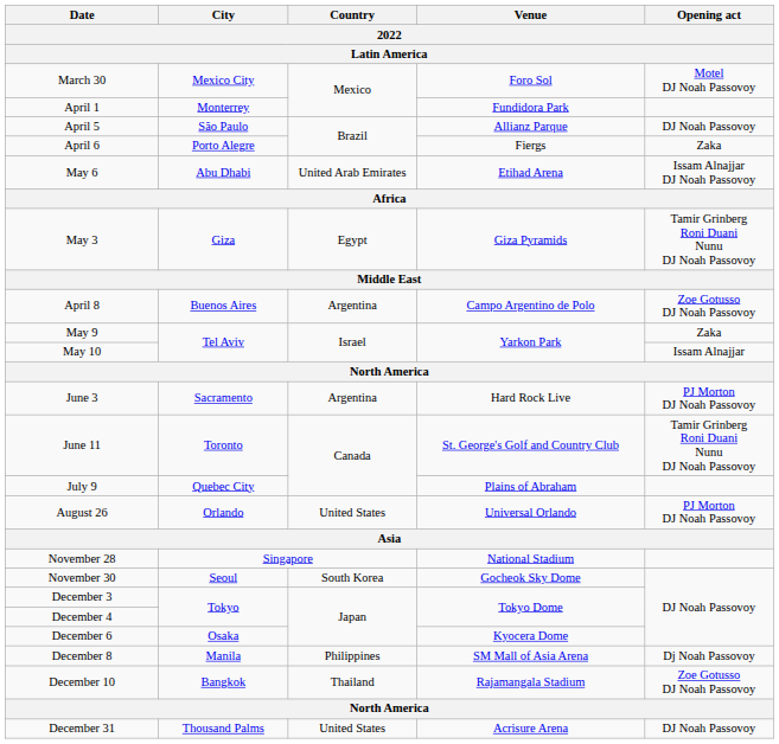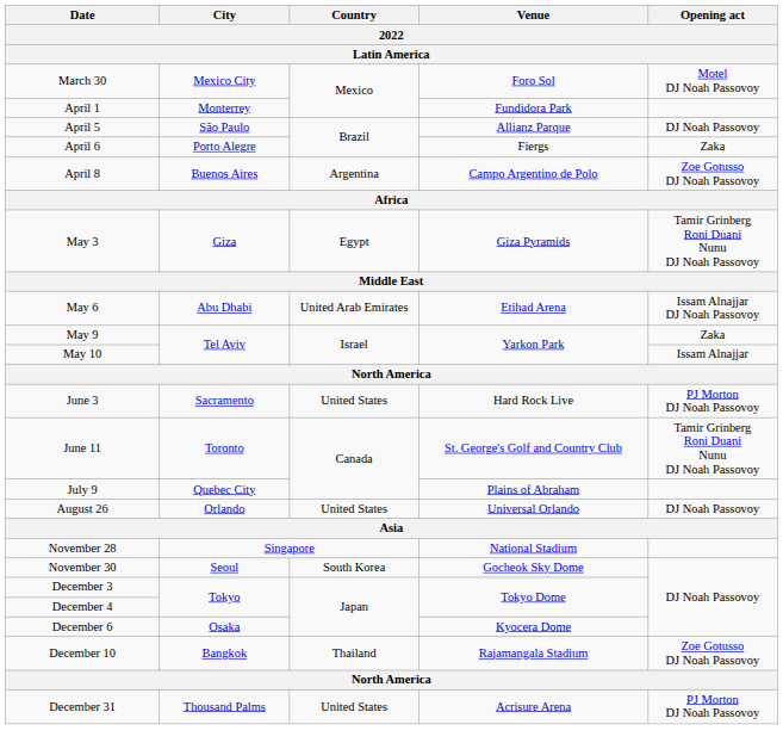 <table class="wikitable plainrowheaders" style="text-align:center;">
 <tr>
 <th scope="col" style="width:12em;">Date</th>
 <th scope="col" style="width:10em;">City</th>
 <th scope="col" style="width:10em;">Country</th>
 <th scope="col" style="width:18em;">Venue</th>
 <th scope="col" style="width:10em;">Opening act</th>
 </tr>
 <tr>
 <th colspan="5">2022</th>
 </tr>
 <tr>
 <th colspan="5">Latin America</th>
 </tr>
 <tr>
 <td>March 30</td>
 <td><a href='#'>Mexico City</a></td>
 <td rowspan="2">Mexico</td>
 <td><a href='#'>Foro Sol</a></td>
 <td><a href='#'>Motel</a><br>DJ Noah Passovoy</td>
 </tr>
 <tr>
 <td>April 1</td>
 <td><a href='#'>Monterrey</a></td>
 <td><a href='#'>Fundidora Park</a></td>
 <td></td>
 </tr>
 <tr>
 <td>April 5</td>
 <td><a href='#'>São Paulo</a></td>
 <td rowspan="2">Brazil</td>
 <td><a href='#'>Allianz Parque</a></td>
 <td>DJ Noah Passovoy</td>
 </tr>
 <tr>
 <td>April 6</td>
 <td><a href='#'>Porto Alegre</a></td>
 <td>Fiergs</td>
 <td>Zaka</td>
 </tr>
 <tr>
-<td>May 6</td>
-<td><a href='#'>Abu Dhabi</a></td>
-<td>United Arab Emirates</td>
-<td><a href='#'>Etihad Arena</a></td>
-<td>Issam Alnajjar<br>DJ Noah Passovoy</td>
+<td>April 8</td>
+<td><a href='#'>Buenos Aires</a></td>
+<td>Argentina</td>
+<td><a href='#'>Campo Argentino de Polo</a></td>
+<td><a href='#'>Zoe Gotusso</a><br>DJ Noah Passovoy</td>
 </tr>
 <tr>
 <th colspan="5">Africa</th>
 </tr>
 <tr>
 <td>May 3</td>
 <td><a href='#'>Giza</a></td>
 <td>Egypt</td>
 <td><a href='#'>Giza Pyramids</a></td>
 <td>Tamir Grinberg<br><a href='#'>Roni Duani</a><br>Nunu<br>DJ Noah Passovoy</td>
 </tr>
 <tr>
 <th colspan="5">Middle East</th>
 </tr>
 <tr>
-<td>April 8</td>
-<td><a href='#'>Buenos Aires</a></td>
-<td>Argentina</td>
-<td><a href='#'>Campo Argentino de Polo</a></td>
-<td><a href='#'>Zoe Gotusso</a><br>DJ Noah Passovoy</td>
+<td>May 6</td>
+<td><a href='#'>Abu Dhabi</a></td>
+<td>United Arab Emirates</td>
+<td><a href='#'>Etihad Arena</a></td>
+<td>Issam Alnajjar<br>DJ Noah Passovoy</td>
 </tr>
 <tr>
 <td>May 9</td>
 <td rowspan="2"><a href='#'>Tel Aviv</a></td>
 <td rowspan="2">Israel</td>
 <td rowspan="2"><a href='#'>Yarkon Park</a></td>
 <td>Zaka</td>
 </tr>
 <tr>
 <td>May 10</td>
 <td>Issam Alnajjar</td>
 </tr>
 <tr>
 <th colspan="5">North America</th>
 </tr>
 <tr>
 <td>June 3</td>
 <td><a href='#'>Sacramento</a></td>
-<td>Argentina</td>
+<td>United States</td>
 <td>Hard Rock Live</td>
 <td><a href='#'>PJ Morton</a><br>DJ Noah Passovoy</td>
 </tr>
 <tr>
 <td>June 11</td>
 <td><a href='#'>Toronto</a></td>
 <td rowspan="2">Canada</td>
 <td><a href='#'>St. George's Golf and Country Club</a></td>
 <td>Tamir Grinberg<br><a href='#'>Roni Duani</a><br>Nunu<br>DJ Noah Passovoy</td>
 </tr>
 <tr>
 <td>July 9</td>
 <td><a href='#'>Quebec City</a></td>
 <td><a href='#'>Plains of Abraham</a></td>
 <td></td>
 </tr>
 <tr>
 <td>August 26</td>
 <td><a href='#'>Orlando</a></td>
 <td>United States</td>
 <td><a href='#'>Universal Orlando</a></td>
-<td><a href='#'>PJ Morton</a><br>DJ Noah Passovoy</td>
+<td>DJ Noah Passovoy</td>
 </tr>
 <tr>
 <th colspan="5">Asia</th>
 </tr>
 <tr>
 <td>November 28</td>
 <td colspan="2"><a href='#'>Singapore</a></td>
 <td><a href='#'>National Stadium</a></td>
 <td></td>
 </tr>
 <tr>
 <td>November 30</td>
 <td><a href='#'>Seoul</a></td>
 <td>South Korea</td>
 <td><a href='#'>Gocheok Sky Dome</a></td>
 <td rowspan="4">DJ Noah Passovoy</td>
 </tr>
 <tr>
 <td>December 3</td>
 <td rowspan="2"><a href='#'>Tokyo</a></td>
 <td rowspan="3">Japan</td>
 <td rowspan="2"><a href='#'>Tokyo Dome</a></td>
 </tr>
 <tr>
 <td>December 4</td>
 </tr>
 <tr>
 <td>December 6</td>
 <td><a href='#'>Osaka</a></td>
 <td><a href='#'>Kyocera Dome</a></td>
 </tr>
 <tr>
-<td>December 8</td>
-<td><a href='#'>Manila</a></td>
-<td>Philippines</td>
-<td><a href='#'>SM Mall of Asia Arena</a></td>
-<td>Dj Noah Passovoy</td>
-</tr>
-<tr>
 <td>December 10</td>
 <td><a href='#'>Bangkok</a></td>
 <td>Thailand</td>
 <td><a href='#'>Rajamangala Stadium</a></td>
 <td><a href='#'>Zoe Gotusso</a><br>DJ Noah Passovoy</td>
 </tr>
 <tr>
 <th colspan="5">North America</th>
 </tr>
 <tr>
 <td>December 31</td>
 <td><a href='#'>Thousand Palms</a></td>
 <td>United States</td>
 <td><a href='#'>Acrisure Arena</a></td>
-<td>DJ Noah Passovoy</td>
+<td><a href='#'>PJ Morton</a><br>DJ Noah Passovoy</td>
 </tr>
 </table>
